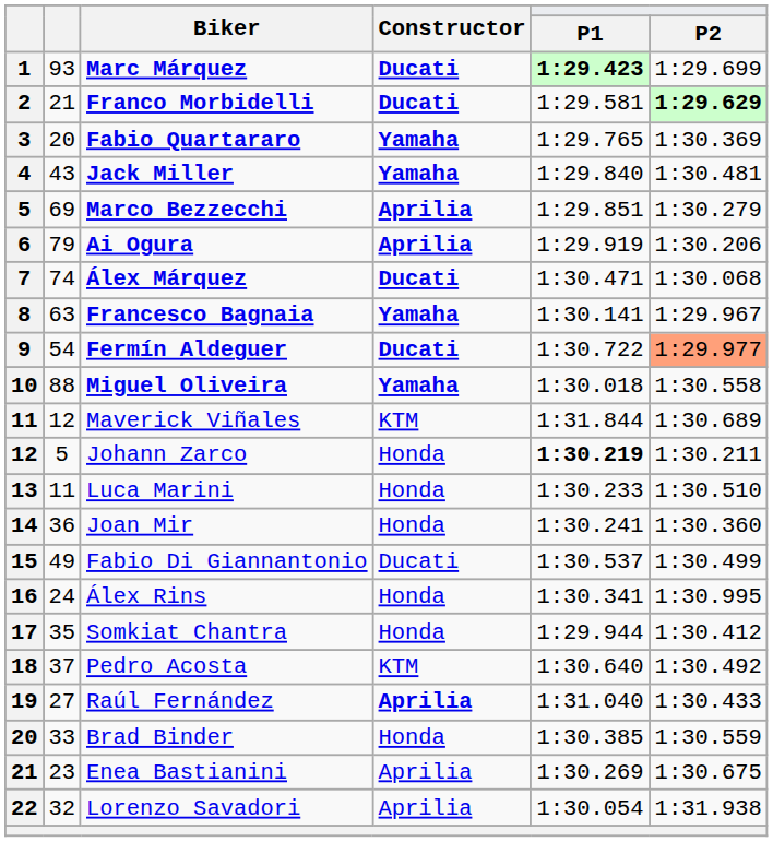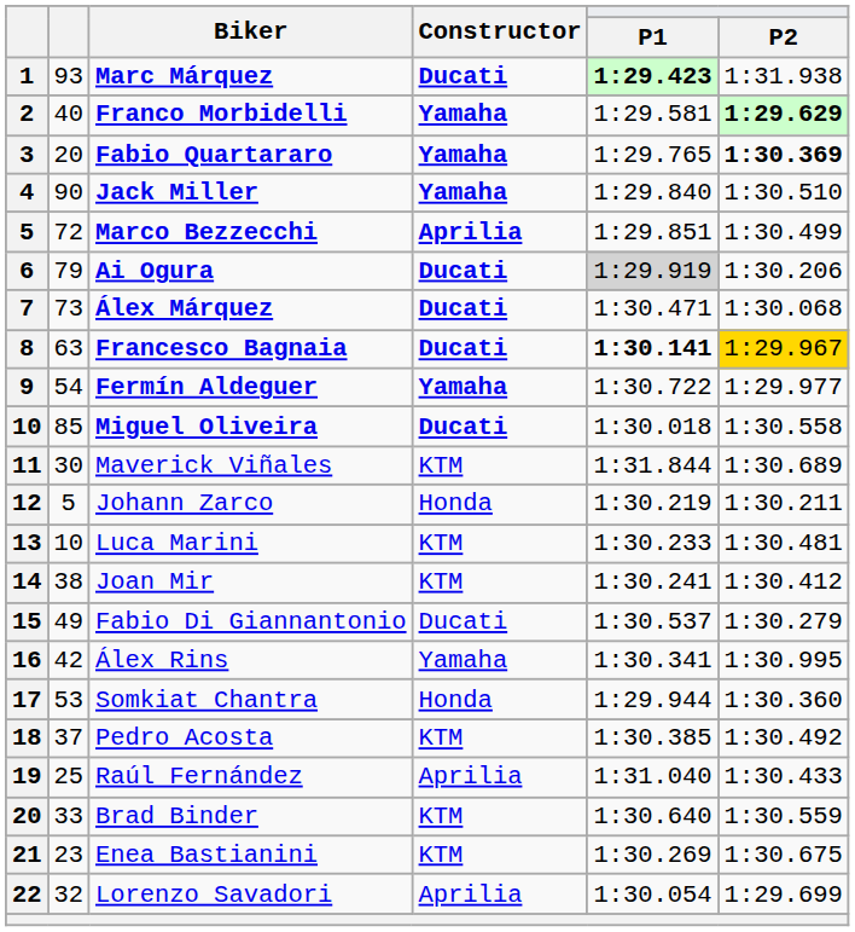 <table class="wikitable sortable" style="font-size: 85%;">
 <tr>
 <th rowspan="2"></th>
 <th rowspan="2"></th>
 <th rowspan="2">Biker</th>
 <th rowspan="2">Constructor</th>
 <th colspan="3" style="background:#eaecf0; text-align:center;"></th>
 </tr>
 <tr>
 <th scope="col">P1</th>
 <th scope="col">P2</th>
 </tr>
 <tr>
 <th scope="row">1</th>
 <td align="center">93</td>
 <td><strong> <a href='#'>Marc Márquez</a></strong></td>
 <td><strong><a href='#'>Ducati</a></strong></td>
 <td style="background:#ccffcc;"><strong>1:29.423</strong></td>
-<td>1:29.699</td>
+<td>1:31.938</td>
 </tr>
 <tr>
 <th scope="row">2</th>
-<td align="center">21</td>
+<td align="center">40</td>
 <td><strong> <a href='#'>Franco Morbidelli</a></strong></td>
-<td><strong><a href='#'>Ducati</a></strong></td>
+<td><strong><a href='#'>Yamaha</a></strong></td>
 <td>1:29.581</td>
 <td style="background:#ccffcc;"><strong>1:29.629</strong></td>
 </tr>
 <tr>
 <th scope="row">3</th>
 <td align="center">20</td>
 <td><strong> <a href='#'>Fabio Quartararo</a></strong></td>
 <td><strong><a href='#'>Yamaha</a></strong></td>
 <td>1:29.765</td>
-<td>1:30.369</td>
+<td><strong>1:30.369</strong></td>
 </tr>
 <tr>
 <th scope="row">4</th>
-<td align="center">43</td>
+<td align="center">90</td>
 <td><strong> <a href='#'>Jack Miller</a></strong></td>
 <td><strong><a href='#'>Yamaha</a></strong></td>
 <td>1:29.840</td>
-<td>1:30.481</td>
+<td>1:30.510</td>
 </tr>
 <tr>
 <th scope="row">5</th>
-<td align="center">69</td>
+<td align="center">72</td>
 <td><strong> <a href='#'>Marco Bezzecchi</a></strong></td>
 <td><strong><a href='#'>Aprilia</a></strong></td>
 <td>1:29.851</td>
-<td>1:30.279</td>
+<td>1:30.499</td>
 </tr>
 <tr>
 <th scope="row">6</th>
 <td align="center">79</td>
 <td><strong> <a href='#'>Ai Ogura</a></strong></td>
-<td><strong><a href='#'>Aprilia</a></strong></td>
-<td>1:29.919</td>
+<td><strong><a href='#'>Ducati</a></strong></td>
+<td style="background: lightgrey;">1:29.919</td>
 <td>1:30.206</td>
 </tr>
 <tr>
 <th scope="row">7</th>
-<td align="center">74</td>
+<td align="center">73</td>
 <td><strong> <a href='#'>Álex Márquez</a></strong></td>
 <td><strong><a href='#'>Ducati</a></strong></td>
 <td>1:30.471</td>
 <td>1:30.068</td>
 </tr>
 <tr>
 <th scope="row">8</th>
 <td align="center">63</td>
 <td><strong> <a href='#'>Francesco Bagnaia</a></strong></td>
-<td><strong><a href='#'>Yamaha</a></strong></td>
-<td>1:30.141</td>
-<td>1:29.967</td>
+<td><strong><a href='#'>Ducati</a></strong></td>
+<td><strong>1:30.141</strong></td>
+<td style="background: gold;">1:29.967</td>
 </tr>
 <tr>
 <th scope="row">9</th>
 <td align="center">54</td>
 <td><strong> <a href='#'>Fermín Aldeguer</a></strong></td>
-<td><strong><a href='#'>Ducati</a></strong></td>
+<td><strong><a href='#'>Yamaha</a></strong></td>
 <td>1:30.722</td>
-<td style="background: lightsalmon;">1:29.977</td>
+<td>1:29.977</td>
 </tr>
 <tr>
 <th scope="row">10</th>
-<td align="center">88</td>
+<td align="center">85</td>
 <td><strong> <a href='#'>Miguel Oliveira</a></strong></td>
-<td><strong><a href='#'>Yamaha</a></strong></td>
+<td><strong><a href='#'>Ducati</a></strong></td>
 <td>1:30.018</td>
 <td>1:30.558</td>
 </tr>
 <tr>
 <th scope="row">11</th>
-<td align="center">12</td>
+<td align="center">30</td>
 <td> <a href='#'>Maverick Viñales</a></td>
 <td><a href='#'>KTM</a></td>
 <td>1:31.844</td>
 <td>1:30.689</td>
 </tr>
 <tr>
 <th scope="row">12</th>
 <td align="center">5</td>
 <td> <a href='#'>Johann Zarco</a></td>
 <td><a href='#'>Honda</a></td>
-<td><strong>1:30.219</strong></td>
+<td>1:30.219</td>
 <td>1:30.211</td>
 </tr>
 <tr>
 <th scope="row">13</th>
-<td align="center">11</td>
+<td align="center">10</td>
 <td> <a href='#'>Luca Marini</a></td>
-<td><a href='#'>Honda</a></td>
+<td><a href='#'>KTM</a></td>
 <td>1:30.233</td>
-<td>1:30.510</td>
+<td>1:30.481</td>
 </tr>
 <tr>
 <th scope="row">14</th>
-<td align="center">36</td>
+<td align="center">38</td>
 <td> <a href='#'>Joan Mir</a></td>
-<td><a href='#'>Honda</a></td>
+<td><a href='#'>KTM</a></td>
 <td>1:30.241</td>
-<td>1:30.360</td>
+<td>1:30.412</td>
 </tr>
 <tr>
 <th scope="row">15</th>
 <td align="center">49</td>
 <td> <a href='#'>Fabio Di Giannantonio</a></td>
 <td><a href='#'>Ducati</a></td>
 <td>1:30.537</td>
-<td>1:30.499</td>
+<td>1:30.279</td>
 </tr>
 <tr>
 <th scope="row">16</th>
-<td align="center">24</td>
+<td align="center">42</td>
 <td> <a href='#'>Álex Rins</a></td>
-<td><a href='#'>Honda</a></td>
+<td><a href='#'>Yamaha</a></td>
 <td>1:30.341</td>
 <td>1:30.995</td>
 </tr>
 <tr>
 <th scope="row">17</th>
-<td align="center">35</td>
+<td align="center">53</td>
 <td> <a href='#'>Somkiat Chantra</a></td>
 <td><a href='#'>Honda</a></td>
 <td>1:29.944</td>
-<td>1:30.412</td>
+<td>1:30.360</td>
 </tr>
 <tr>
 <th scope="row">18</th>
 <td align="center">37</td>
 <td> <a href='#'>Pedro Acosta</a></td>
 <td><a href='#'>KTM</a></td>
-<td>1:30.640</td>
+<td>1:30.385</td>
 <td>1:30.492</td>
 </tr>
 <tr>
 <th scope="row">19</th>
-<td align="center">27</td>
+<td align="center">25</td>
 <td> <a href='#'>Raúl Fernández</a></td>
-<td><strong><a href='#'>Aprilia</a></strong></td>
+<td><a href='#'>Aprilia</a></td>
 <td>1:31.040</td>
 <td>1:30.433</td>
 </tr>
 <tr>
 <th scope="row">20</th>
 <td align="center">33</td>
 <td> <a href='#'>Brad Binder</a></td>
-<td><a href='#'>Honda</a></td>
-<td>1:30.385</td>
+<td><a href='#'>KTM</a></td>
+<td>1:30.640</td>
 <td>1:30.559</td>
 </tr>
 <tr>
 <th scope="row">21</th>
 <td align="center">23</td>
 <td> <a href='#'>Enea Bastianini</a></td>
-<td><a href='#'>Aprilia</a></td>
+<td><a href='#'>KTM</a></td>
 <td>1:30.269</td>
 <td>1:30.675</td>
 </tr>
 <tr>
 <th scope="row">22</th>
 <td align="center">32</td>
 <td> <a href='#'>Lorenzo Savadori</a></td>
 <td><a href='#'>Aprilia</a></td>
 <td>1:30.054</td>
-<td>1:31.938</td>
+<td>1:29.699</td>
 </tr>
 <tr>
 <th colspan="7"></th>
 </tr>
 </table>
